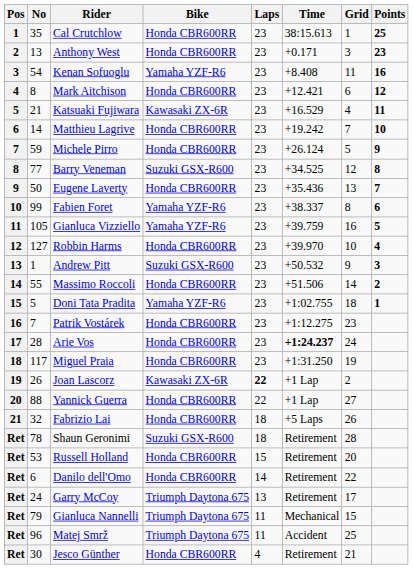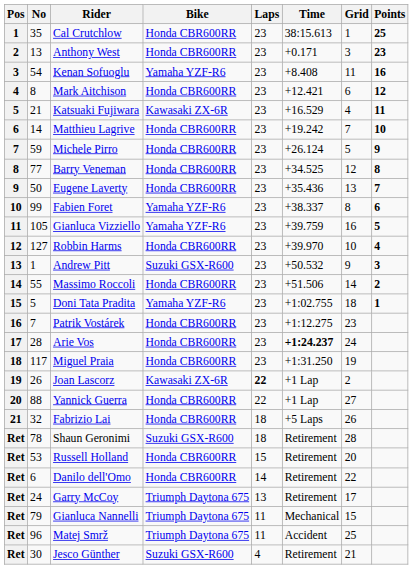 <table class="wikitable" style="font-size: 95%;">
 <tr>
 <th>Pos</th>
 <th>No</th>
 <th>Rider</th>
 <th>Bike</th>
 <th>Laps</th>
 <th>Time</th>
 <th>Grid</th>
 <th>Points</th>
 </tr>
 <tr>
 <th>1</th>
 <td>35</td>
 <td> <a href='#'>Cal Crutchlow</a></td>
 <td><a href='#'>Honda CBR600RR</a></td>
 <td>23</td>
 <td>38:15.613</td>
 <td>1</td>
 <td><strong>25</strong></td>
 </tr>
 <tr>
 <th>2</th>
 <td>13</td>
 <td> <a href='#'>Anthony West</a></td>
 <td><a href='#'>Honda CBR600RR</a></td>
 <td>23</td>
 <td>+0.171</td>
 <td>3</td>
 <td><strong>23</strong></td>
 </tr>
 <tr>
 <th>3</th>
 <td>54</td>
 <td> <a href='#'>Kenan Sofuoglu</a></td>
 <td><a href='#'>Yamaha YZF-R6</a></td>
 <td>23</td>
 <td>+8.408</td>
 <td>11</td>
 <td><strong>16</strong></td>
 </tr>
 <tr>
 <th>4</th>
 <td>8</td>
 <td> <a href='#'>Mark Aitchison</a></td>
 <td><a href='#'>Honda CBR600RR</a></td>
 <td>23</td>
 <td>+12.421</td>
 <td>6</td>
 <td><strong>12</strong></td>
 </tr>
 <tr>
 <th>5</th>
 <td>21</td>
 <td> <a href='#'>Katsuaki Fujiwara</a></td>
 <td><a href='#'>Kawasaki ZX-6R</a></td>
 <td>23</td>
 <td>+16.529</td>
 <td>4</td>
 <td><strong>11</strong></td>
 </tr>
 <tr>
 <th>6</th>
 <td>14</td>
 <td> <a href='#'>Matthieu Lagrive</a></td>
 <td><a href='#'>Honda CBR600RR</a></td>
 <td>23</td>
 <td>+19.242</td>
 <td>7</td>
 <td><strong>10</strong></td>
 </tr>
 <tr>
 <th>7</th>
 <td>59</td>
 <td> <a href='#'>Michele Pirro</a></td>
 <td><a href='#'>Honda CBR600RR</a></td>
 <td>23</td>
 <td>+26.124</td>
 <td>5</td>
 <td><strong>9</strong></td>
 </tr>
 <tr>
 <th>8</th>
 <td>77</td>
 <td> <a href='#'>Barry Veneman</a></td>
-<td><a href='#'>Suzuki GSX-R600</a></td>
+<td><a href='#'>Honda CBR600RR</a></td>
 <td>23</td>
 <td>+34.525</td>
 <td>12</td>
 <td><strong>8</strong></td>
 </tr>
 <tr>
 <th>9</th>
 <td>50</td>
 <td> <a href='#'>Eugene Laverty</a></td>
 <td><a href='#'>Honda CBR600RR</a></td>
 <td>23</td>
 <td>+35.436</td>
 <td>13</td>
 <td><strong>7</strong></td>
 </tr>
 <tr>
 <th>10</th>
 <td>99</td>
 <td> <a href='#'>Fabien Foret</a></td>
 <td><a href='#'>Yamaha YZF-R6</a></td>
 <td>23</td>
 <td>+38.337</td>
 <td>8</td>
 <td><strong>6</strong></td>
 </tr>
 <tr>
 <th>11</th>
 <td>105</td>
 <td> <a href='#'>Gianluca Vizziello</a></td>
 <td><a href='#'>Yamaha YZF-R6</a></td>
 <td>23</td>
 <td>+39.759</td>
 <td>16</td>
 <td><strong>5</strong></td>
 </tr>
 <tr>
 <th>12</th>
 <td>127</td>
 <td> <a href='#'>Robbin Harms</a></td>
 <td><a href='#'>Honda CBR600RR</a></td>
 <td>23</td>
 <td>+39.970</td>
 <td>10</td>
 <td><strong>4</strong></td>
 </tr>
 <tr>
 <th>13</th>
 <td>1</td>
 <td> <a href='#'>Andrew Pitt</a></td>
 <td><a href='#'>Suzuki GSX-R600</a></td>
 <td>23</td>
 <td>+50.532</td>
 <td>9</td>
 <td><strong>3</strong></td>
 </tr>
 <tr>
 <th>14</th>
 <td>55</td>
 <td> <a href='#'>Massimo Roccoli</a></td>
 <td><a href='#'>Honda CBR600RR</a></td>
 <td>23</td>
 <td>+51.506</td>
 <td>14</td>
 <td><strong>2</strong></td>
 </tr>
 <tr>
 <th>15</th>
 <td>5</td>
 <td> <a href='#'>Doni Tata Pradita</a></td>
 <td><a href='#'>Yamaha YZF-R6</a></td>
 <td>23</td>
 <td>+1:02.755</td>
 <td>18</td>
 <td><strong>1</strong></td>
 </tr>
 <tr>
 <th>16</th>
 <td>7</td>
 <td> <a href='#'>Patrik Vostárek</a></td>
 <td><a href='#'>Honda CBR600RR</a></td>
 <td>23</td>
 <td>+1:12.275</td>
 <td>23</td>
 <td></td>
 </tr>
 <tr>
 <th>17</th>
 <td>28</td>
 <td> <a href='#'>Arie Vos</a></td>
 <td><a href='#'>Honda CBR600RR</a></td>
 <td>23</td>
 <td><strong>+1:24.237</strong></td>
 <td>24</td>
 <td></td>
 </tr>
 <tr>
 <th>18</th>
 <td>117</td>
 <td> <a href='#'>Miguel Praia</a></td>
 <td><a href='#'>Honda CBR600RR</a></td>
 <td>23</td>
 <td>+1:31.250</td>
 <td>19</td>
 <td></td>
 </tr>
 <tr>
 <th>19</th>
 <td>26</td>
 <td> <a href='#'>Joan Lascorz</a></td>
 <td><a href='#'>Kawasaki ZX-6R</a></td>
 <td><strong>22</strong></td>
 <td>+1 Lap</td>
 <td>2</td>
 <td></td>
 </tr>
 <tr>
 <th>20</th>
 <td>88</td>
 <td> <a href='#'>Yannick Guerra</a></td>
 <td><a href='#'>Honda CBR600RR</a></td>
 <td>22</td>
 <td>+1 Lap</td>
 <td>27</td>
 <td></td>
 </tr>
 <tr>
 <th>21</th>
 <td>32</td>
 <td> <a href='#'>Fabrizio Lai</a></td>
 <td><a href='#'>Honda CBR600RR</a></td>
 <td>18</td>
 <td>+5 Laps</td>
 <td>26</td>
 <td></td>
 </tr>
 <tr>
 <th>Ret</th>
 <td>78</td>
 <td> Shaun Geronimi</td>
 <td><a href='#'>Suzuki GSX-R600</a></td>
 <td>18</td>
 <td>Retirement</td>
 <td>28</td>
 <td></td>
 </tr>
 <tr>
 <th>Ret</th>
 <td>53</td>
 <td> <a href='#'>Russell Holland</a></td>
 <td><a href='#'>Honda CBR600RR</a></td>
 <td>15</td>
 <td>Retirement</td>
 <td>20</td>
 <td></td>
 </tr>
 <tr>
 <th>Ret</th>
 <td>6</td>
 <td> <a href='#'>Danilo dell'Omo</a></td>
 <td><a href='#'>Honda CBR600RR</a></td>
 <td>14</td>
 <td>Retirement</td>
 <td>22</td>
 <td></td>
 </tr>
 <tr>
 <th>Ret</th>
 <td>24</td>
 <td> <a href='#'>Garry McCoy</a></td>
 <td><a href='#'>Triumph Daytona 675</a></td>
 <td>13</td>
 <td>Retirement</td>
 <td>17</td>
 <td></td>
 </tr>
 <tr>
 <th>Ret</th>
 <td>79</td>
 <td> <a href='#'>Gianluca Nannelli</a></td>
 <td><a href='#'>Triumph Daytona 675</a></td>
 <td>11</td>
 <td>Mechanical</td>
 <td>15</td>
 <td></td>
 </tr>
 <tr>
 <th>Ret</th>
 <td>96</td>
 <td> <a href='#'>Matej Smrž</a></td>
 <td><a href='#'>Triumph Daytona 675</a></td>
 <td>11</td>
 <td>Accident</td>
 <td>25</td>
 <td></td>
 </tr>
 <tr>
 <th>Ret</th>
 <td>30</td>
 <td> <a href='#'>Jesco Günther</a></td>
-<td><a href='#'>Honda CBR600RR</a></td>
+<td><a href='#'>Suzuki GSX-R600</a></td>
 <td>4</td>
 <td>Retirement</td>
 <td>21</td>
 <td></td>
 </tr>
 </table>
